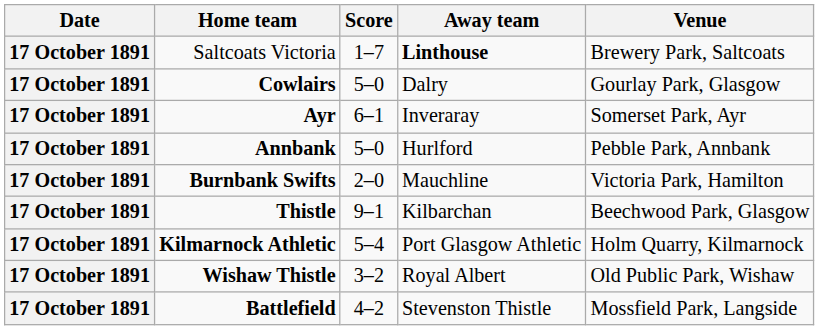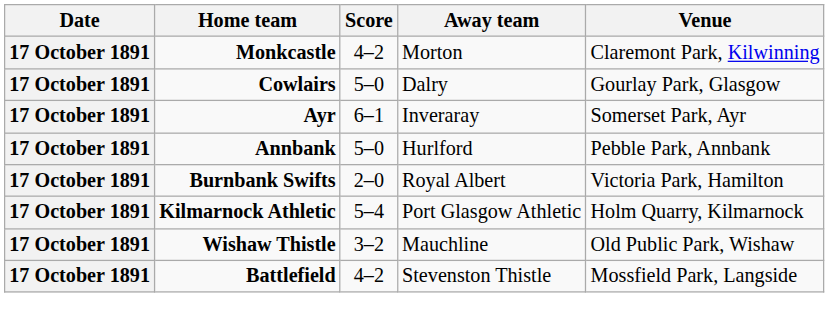 <table class="wikitable football-result-list" style="max-width: 80em; text-align: center">
 <tr>
 <th scope="col">Date</th>
 <th scope="col">Home team</th>
 <th scope="col">Score</th>
 <th scope="col">Away team</th>
 <th scope="col">Venue</th>
 </tr>
 <tr>
 <th scope="row">17 October 1891</th>
-<td align=right>Saltcoats Victoria</td>
-<td>1–7</td>
-<td align=left><strong>Linthouse</strong></td>
-<td align=left>Brewery Park, Saltcoats</td>
+<td align=right><strong>Monkcastle</strong></td>
+<td>4–2</td>
+<td align=left>Morton</td>
+<td align=left>Claremont Park, <a href='#'>Kilwinning</a></td>
 </tr>
 <tr>
 <th scope="row">17 October 1891</th>
 <td align=right><strong>Cowlairs</strong></td>
 <td>5–0</td>
 <td align=left>Dalry</td>
 <td align=left>Gourlay Park, Glasgow</td>
 </tr>
 <tr>
 <th scope="row">17 October 1891</th>
 <td align=right><strong>Ayr</strong></td>
 <td>6–1</td>
 <td align=left>Inveraray</td>
 <td align=left>Somerset Park, Ayr</td>
 </tr>
 <tr>
 <th scope="row">17 October 1891</th>
 <td align=right><strong>Annbank</strong></td>
 <td>5–0</td>
 <td align=left>Hurlford</td>
 <td align=left>Pebble Park, Annbank</td>
 </tr>
 <tr>
 <th scope="row">17 October 1891</th>
 <td align=right><strong>Burnbank Swifts</strong></td>
 <td>2–0</td>
-<td align=left>Mauchline</td>
+<td align=left>Royal Albert</td>
 <td align=left>Victoria Park, Hamilton</td>
-</tr>
-<tr>
-<th scope="row">17 October 1891</th>
-<td align=right><strong>Thistle</strong></td>
-<td>9–1</td>
-<td align=left>Kilbarchan</td>
-<td align=left>Beechwood Park, Glasgow</td>
 </tr>
 <tr>
 <th scope="row">17 October 1891</th>
 <td align=right><strong>Kilmarnock Athletic</strong></td>
 <td>5–4</td>
 <td align=left>Port Glasgow Athletic</td>
 <td align=left>Holm Quarry, Kilmarnock</td>
 </tr>
 <tr>
 <th scope="row">17 October 1891</th>
 <td align=right><strong>Wishaw Thistle</strong></td>
 <td>3–2</td>
-<td align=left>Royal Albert</td>
+<td align=left>Mauchline</td>
 <td align=left>Old Public Park, Wishaw</td>
 </tr>
 <tr>
 <th scope="row">17 October 1891</th>
 <td align=right><strong>Battlefield</strong></td>
 <td>4–2</td>
 <td align=left>Stevenston Thistle</td>
 <td align=left>Mossfield Park, Langside</td>
 </tr>
 </table>
